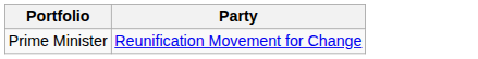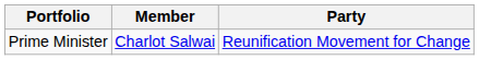 <table class="wikitable">
 <tr>
 <th>Portfolio</th>
+<th>Member</th>
 <th>Party</th>
 </tr>
 <tr>
 <td>Prime Minister</td>
+<td><a href='#'>Charlot Salwai</a></td>
 <td><a href='#'>Reunification Movement for Change</a></td>
 </tr>
 </table>
